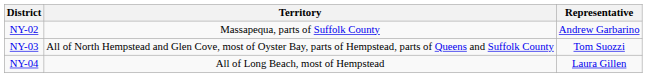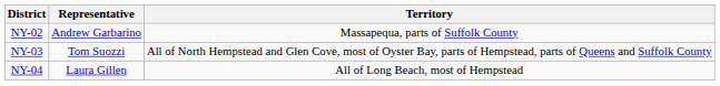 <table class="wikitable" style="text-align:center">
 <tr>
 <th>District</th>
+<th>Representative</th>
 <th>Territory</th>
-<th>Representative</th>
 </tr>
 <tr>
 <td><a href='#'>NY-02</a></td>
+<td><a href='#'>Andrew Garbarino</a></td>
 <td>Massapequa, parts of <a href='#'>Suffolk County</a></td>
-<td><a href='#'>Andrew Garbarino</a></td>
 </tr>
 <tr>
 <td><a href='#'>NY-03</a></td>
+<td><a href='#'>Tom Suozzi</a></td>
 <td>All of North Hempstead and Glen Cove, most of Oyster Bay, parts of Hempstead, parts of <a href='#'>Queens</a> and <a href='#'>Suffolk County</a></td>
-<td><a href='#'>Tom Suozzi</a></td>
 </tr>
 <tr>
 <td><a href='#'>NY-04</a></td>
+<td><a href='#'>Laura Gillen</a></td>
 <td>All of Long Beach, most of Hempstead</td>
-<td><a href='#'>Laura Gillen</a></td>
 </tr>
 </table>
